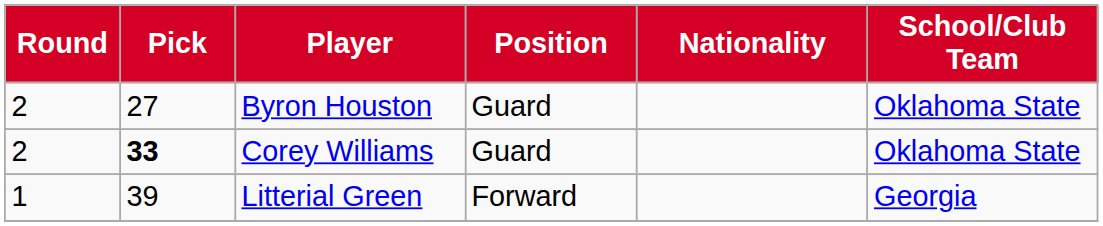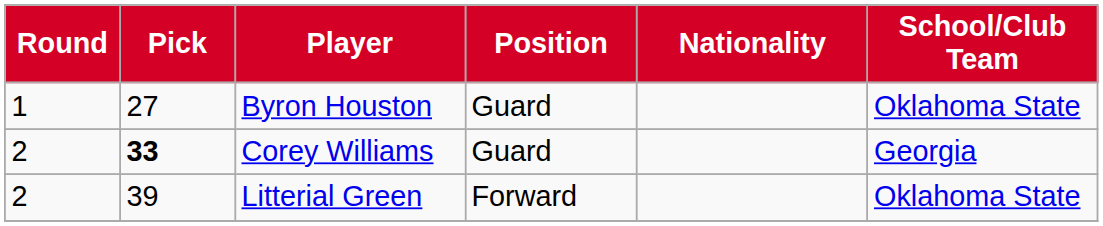 <table class="wikitable sortable sortable">
 <tr>
 <th style="background:#D40026; color:#FFFFFF" width="10%">Round</th>
 <th style="background:#D40026; color:#FFFFFF" width="10%">Pick</th>
 <th style="background:#D40026; color:#FFFFFF" width="20%">Player</th>
 <th style="background:#D40026; color:#FFFFFF" width="15%">Position</th>
 <th style="background:#D40026; color:#FFFFFF" width="20%">Nationality</th>
 <th style="background:#D40026; color:#FFFFFF" width="20%">School/Club Team</th>
 </tr>
 <tr>
-<td>2</td>
+<td>1</td>
 <td>27</td>
 <td><a href='#'>Byron Houston</a></td>
 <td>Guard</td>
 <td></td>
 <td><a href='#'>Oklahoma State</a></td>
 </tr>
 <tr>
 <td>2</td>
 <td><strong>33</strong></td>
 <td><a href='#'>Corey Williams</a></td>
 <td>Guard</td>
 <td></td>
-<td><a href='#'>Oklahoma State</a></td>
+<td><a href='#'>Georgia</a></td>
 </tr>
 <tr>
-<td>1</td>
+<td>2</td>
 <td>39</td>
 <td><a href='#'>Litterial Green</a></td>
 <td>Forward</td>
 <td></td>
-<td><a href='#'>Georgia</a></td>
+<td><a href='#'>Oklahoma State</a></td>
 </tr>
 <tr>
 </tr>
 </table>
